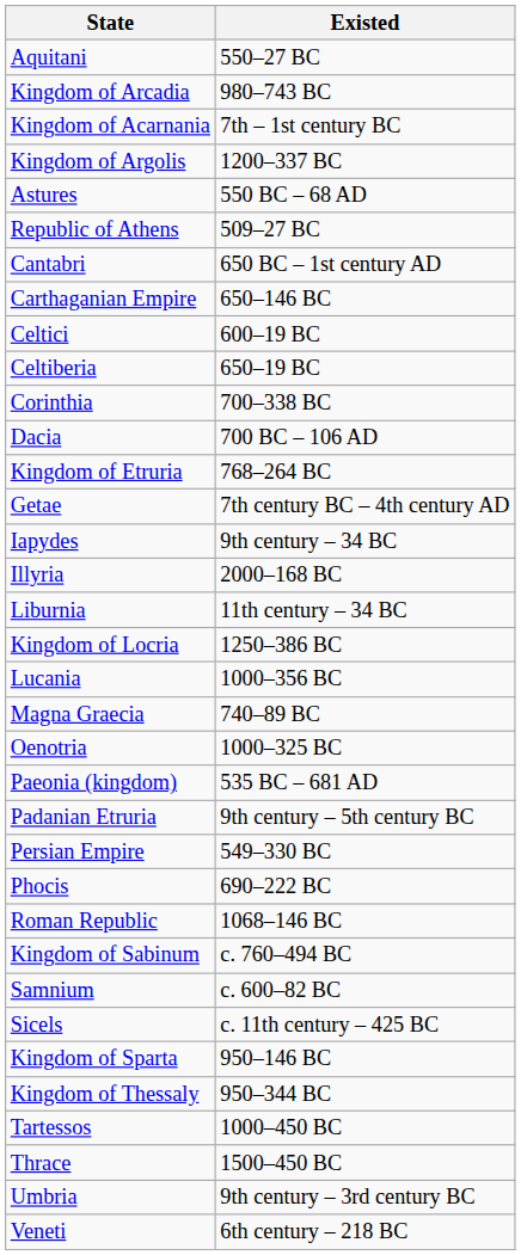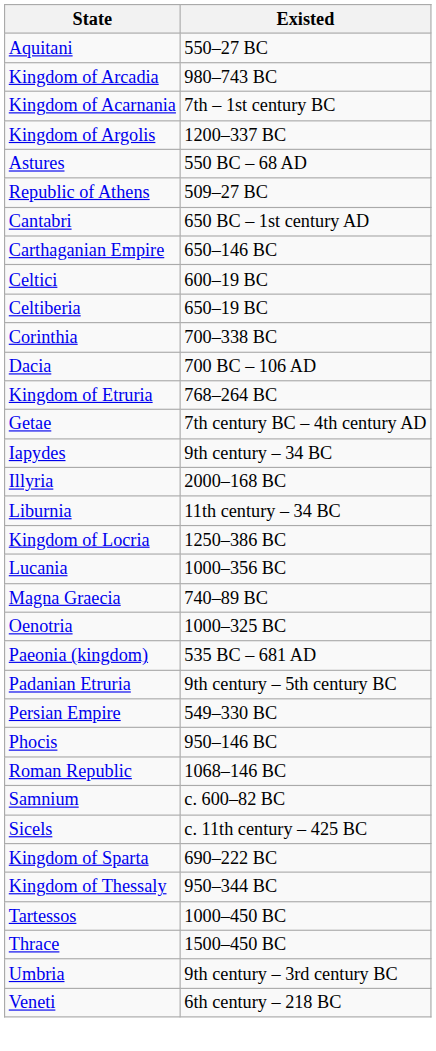 <table class=wikitable border="1">
 <tr>
 <th>State</th>
 <th>Existed</th>
 </tr>
 <tr>
 <td><a href='#'>Aquitani</a></td>
 <td>550–27 BC</td>
 </tr>
 <tr>
 <td><a href='#'>Kingdom of Arcadia</a></td>
 <td>980–743 BC</td>
 </tr>
 <tr>
 <td><a href='#'>Kingdom of Acarnania</a></td>
 <td>7th – 1st century BC</td>
 </tr>
 <tr>
 <td><a href='#'>Kingdom of Argolis</a></td>
 <td>1200–337 BC</td>
 </tr>
 <tr>
 <td><a href='#'>Astures</a></td>
 <td>550 BC – 68 AD</td>
 </tr>
 <tr>
 <td><a href='#'>Republic of Athens</a></td>
 <td>509–27 BC</td>
 </tr>
 <tr>
 <td><a href='#'>Cantabri</a></td>
 <td>650 BC – 1st century AD</td>
 </tr>
 <tr>
 <td><a href='#'>Carthaganian Empire</a></td>
 <td>650–146 BC</td>
 </tr>
 <tr>
 <td><a href='#'>Celtici</a></td>
 <td>600–19 BC</td>
 </tr>
 <tr>
 <td><a href='#'>Celtiberia</a></td>
 <td>650–19 BC</td>
 </tr>
 <tr>
 <td><a href='#'>Corinthia</a></td>
 <td>700–338 BC</td>
 </tr>
 <tr>
 <td><a href='#'>Dacia</a></td>
 <td>700 BC – 106 AD</td>
 </tr>
 <tr>
 <td><a href='#'>Kingdom of Etruria</a></td>
 <td>768–264 BC</td>
 </tr>
 <tr>
 <td><a href='#'>Getae</a></td>
 <td>7th century BC – 4th century AD</td>
 </tr>
 <tr>
 <td><a href='#'>Iapydes</a></td>
 <td>9th century – 34 BC</td>
 </tr>
 <tr>
 <td><a href='#'>Illyria</a></td>
 <td>2000–168 BC</td>
 </tr>
 <tr>
 <td><a href='#'>Liburnia</a></td>
 <td>11th century – 34 BC</td>
 </tr>
 <tr>
 <td><a href='#'>Kingdom of Locria</a></td>
 <td>1250–386 BC</td>
 </tr>
 <tr>
 <td><a href='#'>Lucania</a></td>
 <td>1000–356 BC</td>
 </tr>
 <tr>
 <td><a href='#'>Magna Graecia</a></td>
 <td>740–89 BC</td>
 </tr>
 <tr>
 <td><a href='#'>Oenotria</a></td>
 <td>1000–325 BC</td>
 </tr>
 <tr>
 <td><a href='#'>Paeonia (kingdom)</a></td>
 <td>535 BC – 681 AD</td>
 </tr>
 <tr>
 <td><a href='#'>Padanian Etruria</a></td>
 <td>9th century – 5th century BC</td>
 </tr>
 <tr>
 <td><a href='#'>Persian Empire</a></td>
 <td>549–330 BC</td>
 </tr>
 <tr>
 <td><a href='#'>Phocis</a></td>
-<td>690–222 BC</td>
+<td>950–146 BC</td>
 </tr>
 <tr>
 <td><a href='#'>Roman Republic</a></td>
 <td>1068–146 BC</td>
-</tr>
-<tr>
-<td><a href='#'>Kingdom of Sabinum</a></td>
-<td>c. 760–494 BC</td>
 </tr>
 <tr>
 <td><a href='#'>Samnium</a></td>
 <td>c. 600–82 BC</td>
 </tr>
 <tr>
 <td><a href='#'>Sicels</a></td>
 <td>c. 11th century – 425 BC</td>
 </tr>
 <tr>
 <td><a href='#'>Kingdom of Sparta</a></td>
-<td>950–146 BC</td>
+<td>690–222 BC</td>
 </tr>
 <tr>
 <td><a href='#'>Kingdom of Thessaly</a></td>
 <td>950–344 BC</td>
 </tr>
 <tr>
 <td><a href='#'>Tartessos</a></td>
 <td>1000–450 BC</td>
 </tr>
 <tr>
 <td><a href='#'>Thrace</a></td>
 <td>1500–450 BC</td>
 </tr>
 <tr>
 <td><a href='#'>Umbria</a></td>
 <td>9th century – 3rd century BC</td>
 </tr>
 <tr>
 <td><a href='#'>Veneti</a></td>
 <td>6th century – 218 BC</td>
 </tr>
 </table>
